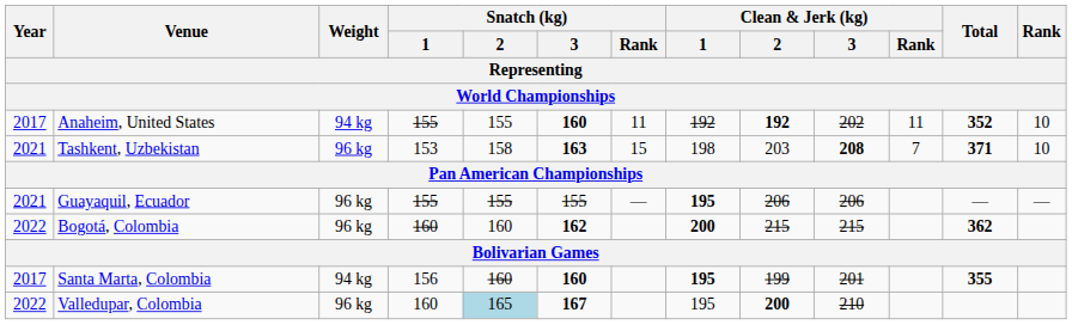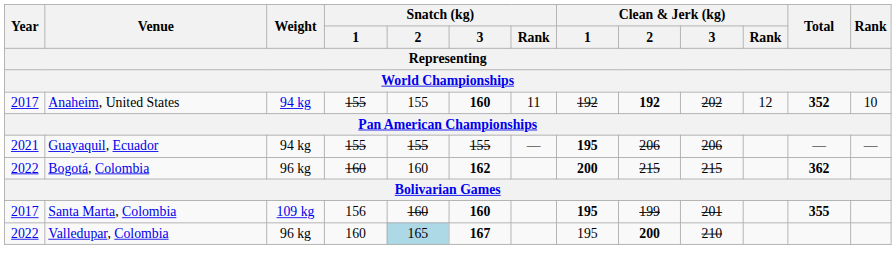 <table class = "wikitable" style="text-align:center;">
 <tr>
 <th rowspan=2 width=40>Year</th>
 <th rowspan=2 width=250>Venue</th>
 <th rowspan=2 width=60>Weight</th>
 <th colspan=4>Snatch (kg)</th>
 <th colspan=4>Clean & Jerk (kg)</th>
 <th rowspan=2 width=65>Total</th>
 <th rowspan=2 width=40>Rank</th>
 </tr>
 <tr>
 <th width=65>1</th>
 <th width=65>2</th>
 <th width=65>3</th>
 <th width=45>Rank</th>
 <th width=65>1</th>
 <th width=65>2</th>
 <th width=65>3</th>
 <th width=45>Rank</th>
 </tr>
 <tr>
 <th colspan=13>Representing </th>
 </tr>
 <tr>
 <th colspan=13><a href='#'>World Championships</a></th>
 </tr>
 <tr>
 <td><a href='#'>2017</a></td>
 <td align=left> <a href='#'>Anaheim</a>, United States</td>
 <td><a href='#'>94 kg</a></td>
 <td><s>155</s></td>
 <td>155</td>
 <td><strong>160</strong></td>
 <td>11</td>
 <td><s>192</s></td>
 <td><strong>192</strong></td>
 <td><s>202</s></td>
-<td>11</td>
+<td>12</td>
 <td><strong>352</strong></td>
-<td>10</td>
-</tr>
-<tr>
-<td><a href='#'>2021</a></td>
-<td align=left> <a href='#'>Tashkent</a>, <a href='#'>Uzbekistan</a></td>
-<td><a href='#'>96 kg</a></td>
-<td>153</td>
-<td>158</td>
-<td><strong>163</strong></td>
-<td>15</td>
-<td>198</td>
-<td>203</td>
-<td><strong>208</strong></td>
-<td>7</td>
-<td><strong>371</strong></td>
 <td>10</td>
 </tr>
 <tr>
 <th colspan=13><a href='#'>Pan American Championships</a></th>
 </tr>
 <tr>
 <td><a href='#'>2021</a></td>
 <td align=left> <a href='#'>Guayaquil</a>, <a href='#'>Ecuador</a></td>
-<td>96 kg</td>
+<td>94 kg</td>
 <td><s>155</s></td>
 <td><s>155</s></td>
 <td><s>155</s></td>
 <td>—</td>
 <td><strong>195</strong></td>
 <td><s>206</s></td>
 <td><s>206</s></td>
 <td></td>
 <td>—</td>
 <td>—</td>
 </tr>
 <tr>
 <td><a href='#'>2022</a></td>
 <td align=left> <a href='#'>Bogotá</a>, <a href='#'>Colombia</a></td>
 <td>96 kg</td>
 <td><s>160</s></td>
 <td>160</td>
 <td><strong>162</strong></td>
 <td></td>
 <td><strong>200</strong></td>
 <td><s>215</s></td>
 <td><s>215</s></td>
 <td></td>
 <td><strong>362</strong></td>
 <td></td>
 </tr>
 <tr>
 <th colspan=13><a href='#'>Bolivarian Games</a></th>
 </tr>
 <tr>
 <td><a href='#'>2017</a></td>
 <td align=left> <a href='#'>Santa Marta</a>, <a href='#'>Colombia</a></td>
-<td>94 kg</td>
+<td><a href='#'>109 kg</a></td>
 <td>156</td>
 <td><s>160</s></td>
 <td><strong>160</strong></td>
 <td></td>
 <td><strong>195</strong></td>
 <td><s>199</s></td>
 <td><s>201</s></td>
 <td></td>
 <td><strong>355</strong></td>
 <td></td>
 </tr>
 <tr>
 <td><a href='#'>2022</a></td>
 <td align=left> <a href='#'>Valledupar</a>, <a href='#'>Colombia</a></td>
 <td>96 kg</td>
 <td>160</td>
 <td style="background: lightblue;">165</td>
 <td><strong>167</strong></td>
 <td></td>
 <td>195</td>
 <td><strong>200</strong></td>
 <td><s>210</s></td>
 <td></td>
 <td></td>
 <td></td>
 </tr>
 </table>
